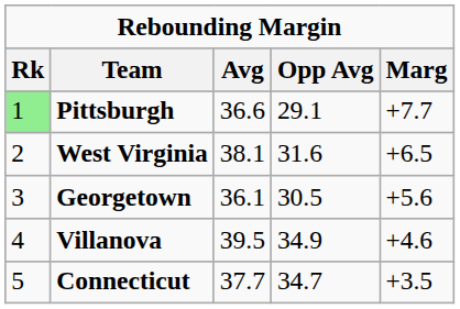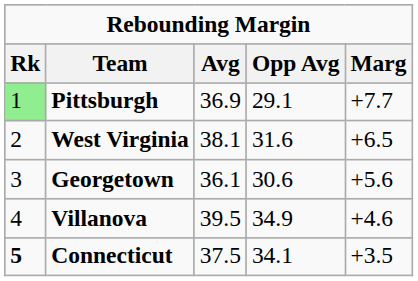 <table class="wikitable" style="white-space:nowrap; font-size:90%;">
 <tr>
 <td colspan=5 style="text-align:center;"><strong>Rebounding Margin</strong></td>
 </tr>
 <tr>
 <th>Rk</th>
 <th>Team</th>
 <th>Avg</th>
 <th>Opp Avg</th>
 <th>Marg</th>
 </tr>
 <tr>
 <td style="background: lightgreen;">1</td>
 <td><strong>Pittsburgh</strong></td>
-<td>36.6</td>
+<td>36.9</td>
 <td>29.1</td>
 <td>+7.7</td>
 </tr>
 <tr>
 <td>2</td>
 <td><strong>West Virginia</strong></td>
 <td>38.1</td>
 <td>31.6</td>
 <td>+6.5</td>
 </tr>
 <tr>
 <td>3</td>
 <td><strong>Georgetown</strong></td>
 <td>36.1</td>
-<td>30.5</td>
+<td>30.6</td>
 <td>+5.6</td>
 </tr>
 <tr>
 <td>4</td>
 <td><strong>Villanova</strong></td>
 <td>39.5</td>
 <td>34.9</td>
 <td>+4.6</td>
 </tr>
 <tr>
-<td>5</td>
+<td><strong>5</strong></td>
 <td><strong>Connecticut</strong></td>
-<td>37.7</td>
-<td>34.7</td>
+<td>37.5</td>
+<td>34.1</td>
 <td>+3.5</td>
 </tr>
 </table>
